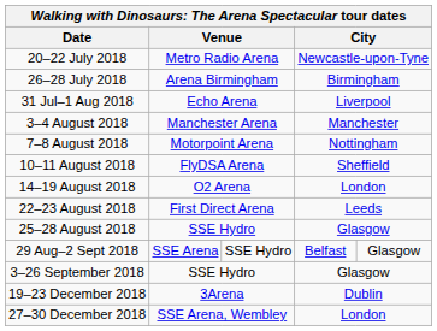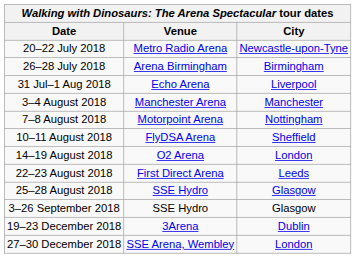 <table class="wikitable" style="text-align:center; font-size:90%; width=100%">
 <tr>
 <th colspan=5><em>Walking with Dinosaurs: The Arena Spectacular</em> tour dates</th>
 </tr>
 <tr>
 <th>Date</th>
 <th colspan=2>Venue</th>
 <th colspan=2>City</th>
 </tr>
 <tr>
 <td>20–22 July 2018</td>
 <td colspan=2><a href='#'>Metro Radio Arena</a></td>
 <td colspan=2><a href='#'>Newcastle-upon-Tyne</a></td>
 </tr>
 <tr>
 <td>26–28 July 2018</td>
 <td colspan=2><a href='#'>Arena Birmingham</a></td>
 <td colspan=2><a href='#'>Birmingham</a></td>
 </tr>
 <tr>
 <td>31 Jul–1 Aug 2018</td>
 <td colspan=2><a href='#'>Echo Arena</a></td>
 <td colspan=2><a href='#'>Liverpool</a></td>
 </tr>
 <tr>
 <td>3–4 August 2018</td>
 <td colspan=2><a href='#'>Manchester Arena</a></td>
 <td colspan=2><a href='#'>Manchester</a></td>
 </tr>
 <tr>
 <td>7–8 August 2018</td>
 <td colspan=2><a href='#'>Motorpoint Arena</a></td>
 <td colspan=2><a href='#'>Nottingham</a></td>
 </tr>
 <tr>
 <td>10–11 August 2018</td>
 <td colspan=2><a href='#'>FlyDSA Arena</a></td>
 <td colspan=2><a href='#'>Sheffield</a></td>
 </tr>
 <tr>
 <td>14–19 August 2018</td>
 <td colspan=2><a href='#'>O2 Arena</a></td>
 <td colspan=2><a href='#'>London</a></td>
 </tr>
 <tr>
 <td>22–23 August 2018</td>
 <td colspan=2><a href='#'>First Direct Arena</a></td>
 <td colspan=2><a href='#'>Leeds</a></td>
 </tr>
 <tr>
 <td>25–28 August 2018</td>
 <td colspan=2><a href='#'>SSE Hydro</a></td>
 <td colspan=2><a href='#'>Glasgow</a></td>
 </tr>
 <tr>
-<td>29 Aug–2 Sept 2018</td>
-<td><a href='#'>SSE Arena</a></td>
-<td>SSE Hydro</td>
-<td><a href='#'>Belfast</a></td>
-<td>Glasgow</td>
-</tr>
-<tr>
 <td>3–26 September 2018</td>
 <td colspan=2>SSE Hydro</td>
 <td colspan=2>Glasgow</td>
 </tr>
 <tr>
 <td>19–23 December 2018</td>
 <td colspan=2><a href='#'>3Arena</a></td>
 <td colspan=2><a href='#'>Dublin</a></td>
 </tr>
 <tr>
 <td>27–30 December 2018</td>
 <td colspan=2><a href='#'>SSE Arena, Wembley</a></td>
 <td colspan=2><a href='#'>London</a></td>
 </tr>
 </table>
